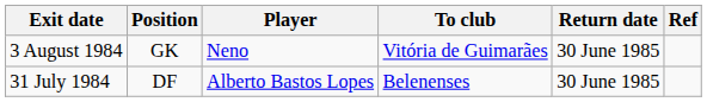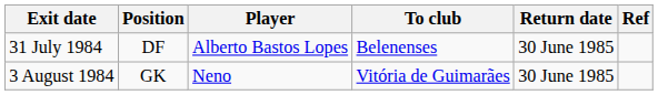 <table class="wikitable">
 <tr>
 <th>Exit date</th>
 <th>Position</th>
 <th>Player</th>
 <th>To club</th>
 <th>Return date</th>
 <th>Ref</th>
 </tr>
 <tr>
+<td>31 July 1984</td>
+<td style="text-align:center;">DF</td>
+<td style="text-align:left;"><a href='#'>Alberto Bastos Lopes</a></td>
+<td style="text-align:left;"><a href='#'>Belenenses</a></td>
+<td>30 June 1985</td>
+<td></td>
+</tr>
+<tr>
 <td>3 August 1984</td>
 <td style="text-align:center;">GK</td>
 <td style="text-align:left;"><a href='#'>Neno</a></td>
 <td style="text-align:left;"><a href='#'>Vitória de Guimarães</a></td>
 <td>30 June 1985</td>
 <td></td>
 </tr>
-<tr>
-<td>31 July 1984</td>
-<td style="text-align:center;">DF</td>
-<td style="text-align:left;"><a href='#'>Alberto Bastos Lopes</a></td>
-<td style="text-align:left;"><a href='#'>Belenenses</a></td>
-<td>30 June 1985</td>
-<td></td>
-</tr>
 </table>
